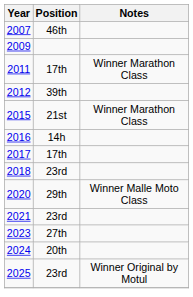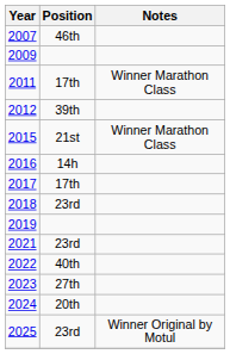 <table class="wikitable" width="40%" style="font-size:90%; text-align:center;">
 <tr>
 <th>Year</th>
 <th>Position</th>
 <th>Notes</th>
 </tr>
 <tr>
 <td><a href='#'>2007</a></td>
 <td>46th</td>
 <td></td>
 </tr>
 <tr>
 <td><a href='#'>2009</a></td>
 <td></td>
 <td></td>
 </tr>
 <tr>
 <td><a href='#'>2011</a></td>
 <td>17th</td>
 <td>Winner Marathon Class</td>
 </tr>
 <tr>
 <td><a href='#'>2012</a></td>
 <td>39th</td>
 <td></td>
 </tr>
 <tr>
 <td><a href='#'>2015</a></td>
 <td>21st</td>
 <td>Winner Marathon Class</td>
 </tr>
 <tr>
 <td><a href='#'>2016</a></td>
 <td>14h</td>
 <td></td>
 </tr>
 <tr>
 <td><a href='#'>2017</a></td>
 <td>17th</td>
 <td></td>
 </tr>
 <tr>
 <td><a href='#'>2018</a></td>
 <td>23rd</td>
 <td></td>
 </tr>
 <tr>
-<td><a href='#'>2020</a></td>
-<td>29th</td>
-<td>Winner Malle Moto Class</td>
+<td><a href='#'>2019</a></td>
+<td></td>
+<td></td>
 </tr>
 <tr>
 <td><a href='#'>2021</a></td>
 <td>23rd</td>
+<td></td>
+</tr>
+<tr>
+<td><a href='#'>2022</a></td>
+<td>40th</td>
 <td></td>
 </tr>
 <tr>
 <td><a href='#'>2023</a></td>
 <td>27th</td>
 <td></td>
 </tr>
 <tr>
 <td><a href='#'>2024</a></td>
 <td>20th</td>
 <td></td>
 </tr>
 <tr>
 <td><a href='#'>2025</a></td>
 <td>23rd</td>
 <td>Winner Original by Motul</td>
 </tr>
 <tr>
 </tr>
 </table>
